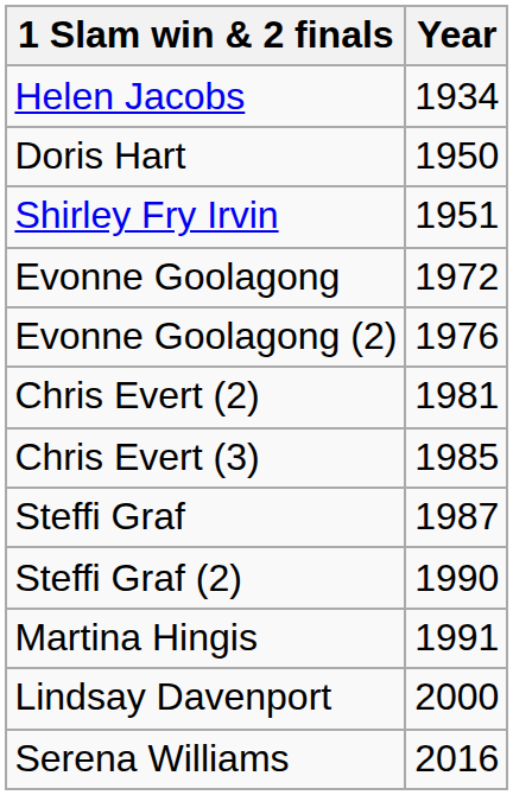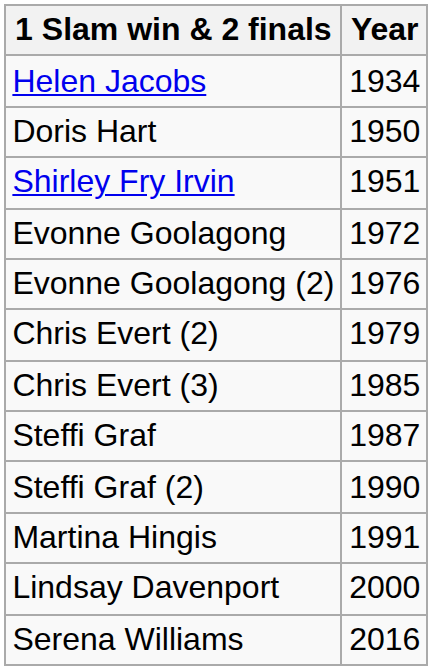 <table class="wikitable">
 <tr>
 <th>1 Slam win & 2 finals</th>
 <th>Year</th>
 </tr>
 <tr>
 <td> <a href='#'>Helen Jacobs</a></td>
 <td>1934</td>
 </tr>
 <tr>
 <td> Doris Hart</td>
 <td>1950</td>
 </tr>
 <tr>
 <td> <a href='#'>Shirley Fry Irvin</a></td>
 <td>1951</td>
 </tr>
 <tr>
 <td> Evonne Goolagong</td>
 <td>1972</td>
 </tr>
 <tr>
 <td> Evonne Goolagong (2)</td>
 <td>1976</td>
 </tr>
 <tr>
 <td> Chris Evert (2)</td>
-<td>1981</td>
+<td>1979</td>
 </tr>
 <tr>
 <td> Chris Evert (3)</td>
 <td>1985</td>
 </tr>
 <tr>
 <td> Steffi Graf</td>
 <td>1987</td>
 </tr>
 <tr>
 <td> Steffi Graf (2)</td>
 <td>1990</td>
 </tr>
 <tr>
 <td> Martina Hingis</td>
 <td>1991</td>
 </tr>
 <tr>
 <td> Lindsay Davenport</td>
 <td>2000</td>
 </tr>
 <tr>
 <td> Serena Williams</td>
 <td>2016</td>
 </tr>
 </table>
